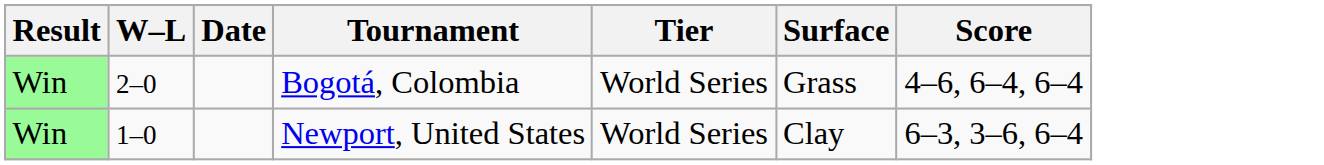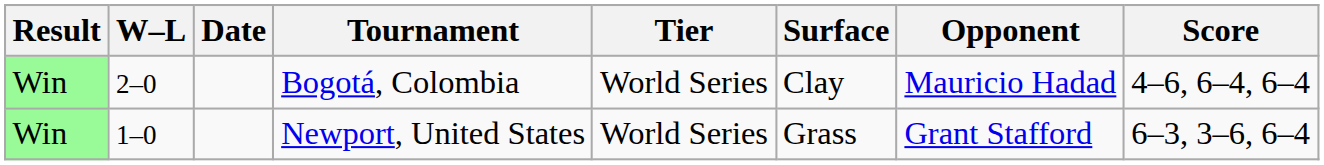 <table class="sortable wikitable">
 <tr>
 <th>Result</th>
 <th class="unsortable">W–L</th>
 <th>Date</th>
 <th>Tournament</th>
 <th>Tier</th>
 <th>Surface</th>
+<th>Opponent</th>
 <th class="unsortable">Score</th>
 </tr>
 <tr>
 <td style="background:#98fb98;">Win</td>
 <td><small>2–0</small></td>
 <td></td>
 <td><a href='#'>Bogotá</a>, Colombia</td>
 <td>World Series</td>
-<td>Grass</td>
+<td>Clay</td>
+<td> <a href='#'>Mauricio Hadad</a></td>
 <td>4–6, 6–4, 6–4</td>
 </tr>
 <tr>
 <td style="background:#98fb98;">Win</td>
 <td><small>1–0</small></td>
 <td><a href='#'></a></td>
 <td><a href='#'>Newport</a>, United States</td>
 <td>World Series</td>
-<td>Clay</td>
+<td>Grass</td>
+<td> <a href='#'>Grant Stafford</a></td>
 <td>6–3, 3–6, 6–4</td>
 </tr>
 </table>
